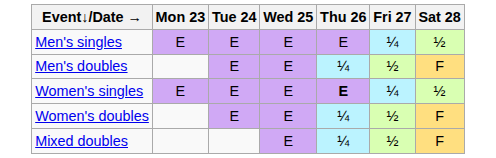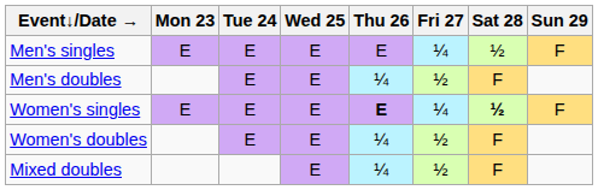 <table class="wikitable" style="margin:0.5em auto; font-size:90%; line-height:1.25em;">
 <tr style="text-align:center;">
 <th>Event↓/Date →</th>
 <th>Mon 23</th>
 <th>Tue 24</th>
 <th>Wed 25</th>
 <th>Thu 26</th>
 <th>Fri 27</th>
 <th>Sat 28</th>
+<th>Sun 29</th>
 </tr>
 <tr style="text-align:center;">
 <td style="text-align:left;"><a href='#'>Men's singles</a></td>
 <td style="background-color:#D0A9F5;">E</td>
 <td style="background-color:#D0A9F5;">E</td>
 <td style="background-color:#D0A9F5;">E</td>
 <td style="background-color:#D0A9F5;">E</td>
 <td style="background-color:#BBF3FF;">¼</td>
 <td style="background-color:#D9FFB2;">½</td>
+<td style="background-color:#FFDF80;">F</td>
 </tr>
 <tr style="text-align:center;">
 <td style="text-align:left;"><a href='#'>Men's doubles</a></td>
 <td></td>
 <td style="background-color:#D0A9F5;">E</td>
 <td style="background-color:#D0A9F5;">E</td>
 <td style="background-color:#BBF3FF;">¼</td>
 <td style="background-color:#D9FFB2;">½</td>
 <td style="background-color:#FFDF80;">F</td>
+<td></td>
 </tr>
 <tr style="text-align:center;">
 <td style="text-align:left;"><a href='#'>Women's singles</a></td>
 <td style="background-color:#D0A9F5;">E</td>
 <td style="background-color:#D0A9F5;">E</td>
 <td style="background-color:#D0A9F5;">E</td>
 <td style="background-color:#D0A9F5;"><strong>E</strong></td>
 <td style="background-color:#BBF3FF;">¼</td>
-<td style="background-color:#D9FFB2;">½</td>
+<td style="background-color:#D9FFB2;"><strong>½</strong></td>
+<td style="background-color:#FFDF80;">F</td>
 </tr>
 <tr style="text-align:center;">
 <td style="text-align:left;"><a href='#'>Women's doubles</a></td>
 <td></td>
 <td style="background-color:#D0A9F5;">E</td>
 <td style="background-color:#D0A9F5;">E</td>
 <td style="background-color:#BBF3FF;">¼</td>
 <td style="background-color:#D9FFB2;">½</td>
 <td style="background-color:#FFDF80;">F</td>
+<td></td>
 </tr>
 <tr style="text-align:center;">
 <td style="text-align:left;"><a href='#'>Mixed doubles</a></td>
 <td></td>
 <td></td>
 <td style="background-color:#D0A9F5;">E</td>
 <td style="background-color:#BBF3FF;">¼</td>
 <td style="background-color:#D9FFB2;">½</td>
 <td style="background-color:#FFDF80;">F</td>
+<td></td>
 </tr>
 </table>
